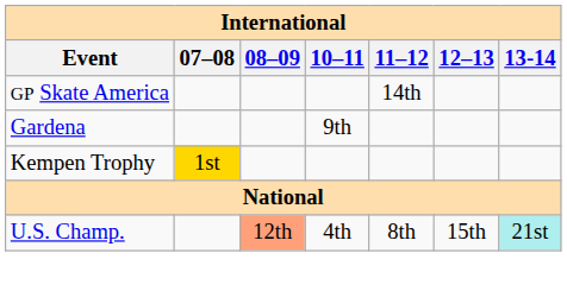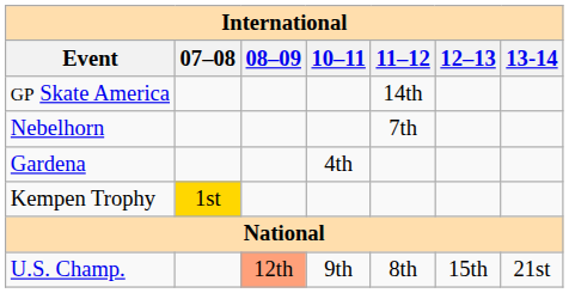 <table class="wikitable" style="text-align:center">
 <tr>
 <th colspan="7" style="background-color: #ffdead; " align="center"><strong>International</strong></th>
 </tr>
 <tr>
 <th>Event</th>
 <th>07–08</th>
 <th><a href='#'>08–09</a></th>
 <th><a href='#'>10–11</a></th>
 <th><a href='#'>11–12</a></th>
 <th><a href='#'>12–13</a></th>
 <th><a href='#'>13-14</a></th>
 </tr>
 <tr>
 <td align="left"><small>GP</small> <a href='#'>Skate America</a></td>
 <td></td>
 <td></td>
 <td></td>
 <td>14th</td>
 <td></td>
 <td></td>
 </tr>
 <tr>
+<td align="left"><a href='#'>Nebelhorn</a></td>
+<td></td>
+<td></td>
+<td></td>
+<td>7th</td>
+<td></td>
+<td></td>
+</tr>
+<tr>
 <td align="left"><a href='#'>Gardena</a></td>
 <td></td>
 <td></td>
-<td>9th</td>
+<td>4th</td>
 <td></td>
 <td></td>
 <td></td>
 </tr>
 <tr>
 <td align="left">Kempen Trophy</td>
 <td bgcolor="gold">1st</td>
 <td></td>
 <td></td>
 <td></td>
 <td></td>
 <td></td>
 </tr>
 <tr>
 <th colspan="7" style="background-color: #ffdead; " align="center"><strong>National</strong></th>
 </tr>
 <tr>
 <td align="left"><a href='#'>U.S. Champ.</a></td>
 <td></td>
 <td style="background: lightsalmon;">12th</td>
-<td>4th</td>
+<td>9th</td>
 <td>8th</td>
 <td>15th</td>
-<td style="background: paleturquoise;">21st</td>
+<td>21st</td>
 </tr>
 </table>
